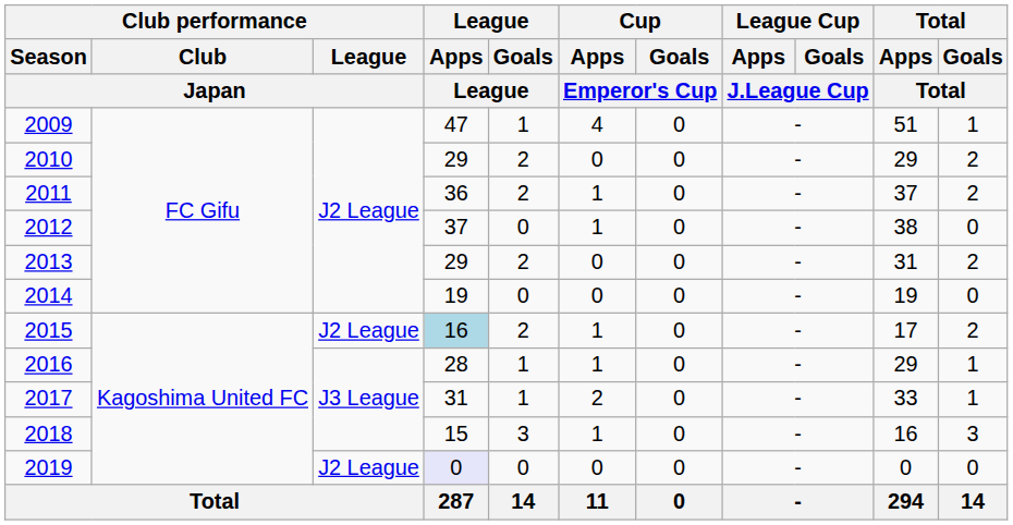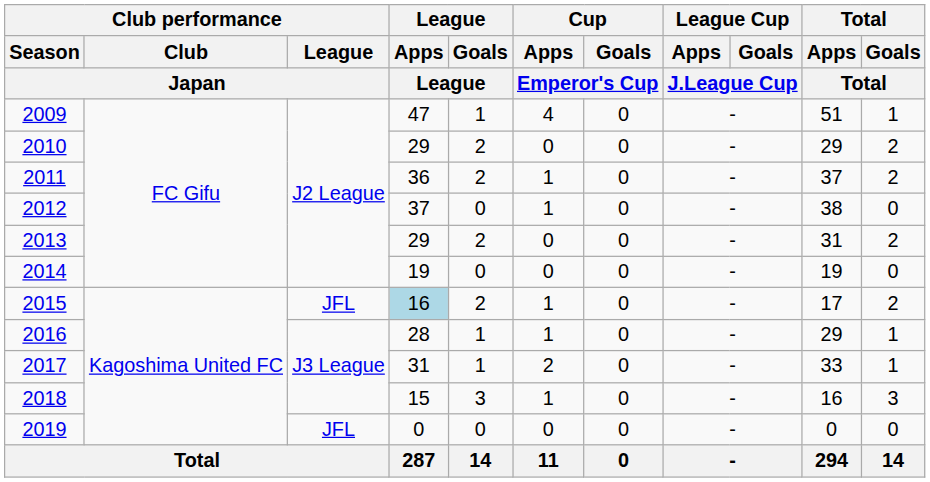 <table class="wikitable" style="text-align:center;">
 <tr>
 <th colspan=3>Club performance</th>
 <th colspan=2>League</th>
 <th colspan=2>Cup</th>
 <th colspan=2>League Cup</th>
 <th colspan=2>Total</th>
 </tr>
 <tr>
 <th>Season</th>
 <th>Club</th>
 <th>League</th>
 <th>Apps</th>
 <th>Goals</th>
 <th>Apps</th>
 <th>Goals</th>
 <th>Apps</th>
 <th>Goals</th>
 <th>Apps</th>
 <th>Goals</th>
 </tr>
 <tr>
 <th colspan=3>Japan</th>
 <th colspan=2>League</th>
 <th colspan=2><a href='#'>Emperor's Cup</a></th>
 <th colspan=2><a href='#'>J.League Cup</a></th>
 <th colspan=2>Total</th>
 </tr>
 <tr>
 <td><a href='#'>2009</a></td>
 <td rowspan="6"><a href='#'>FC Gifu</a></td>
 <td rowspan="6"><a href='#'>J2 League</a></td>
 <td>47</td>
 <td>1</td>
 <td>4</td>
 <td>0</td>
 <td colspan=2>-</td>
 <td>51</td>
 <td>1</td>
 </tr>
 <tr>
 <td><a href='#'>2010</a></td>
 <td>29</td>
 <td>2</td>
 <td>0</td>
 <td>0</td>
 <td colspan=2>-</td>
 <td>29</td>
 <td>2</td>
 </tr>
 <tr>
 <td><a href='#'>2011</a></td>
 <td>36</td>
 <td>2</td>
 <td>1</td>
 <td>0</td>
 <td colspan=2>-</td>
 <td>37</td>
 <td>2</td>
 </tr>
 <tr>
 <td><a href='#'>2012</a></td>
 <td>37</td>
 <td>0</td>
 <td>1</td>
 <td>0</td>
 <td colspan=2>-</td>
 <td>38</td>
 <td>0</td>
 </tr>
 <tr>
 <td><a href='#'>2013</a></td>
 <td>29</td>
 <td>2</td>
 <td>0</td>
 <td>0</td>
 <td colspan=2>-</td>
 <td>31</td>
 <td>2</td>
 </tr>
 <tr>
 <td><a href='#'>2014</a></td>
 <td>19</td>
 <td>0</td>
 <td>0</td>
 <td>0</td>
 <td colspan=2>-</td>
 <td>19</td>
 <td>0</td>
 </tr>
 <tr>
 <td><a href='#'>2015</a></td>
 <td rowspan="5"><a href='#'>Kagoshima United FC</a></td>
-<td><a href='#'>J2 League</a></td>
+<td><a href='#'>JFL</a></td>
 <td style="background: lightblue;">16</td>
 <td>2</td>
 <td>1</td>
 <td>0</td>
 <td colspan=2>-</td>
 <td>17</td>
 <td>2</td>
 </tr>
 <tr>
 <td><a href='#'>2016</a></td>
 <td rowspan="3"><a href='#'>J3 League</a></td>
 <td>28</td>
 <td>1</td>
 <td>1</td>
 <td>0</td>
 <td colspan=2>-</td>
 <td>29</td>
 <td>1</td>
 </tr>
 <tr>
 <td><a href='#'>2017</a></td>
 <td>31</td>
 <td>1</td>
 <td>2</td>
 <td>0</td>
 <td colspan=2>-</td>
 <td>33</td>
 <td>1</td>
 </tr>
 <tr>
 <td><a href='#'>2018</a></td>
 <td>15</td>
 <td>3</td>
 <td>1</td>
 <td>0</td>
 <td colspan=2>-</td>
 <td>16</td>
 <td>3</td>
 </tr>
 <tr>
 <td><a href='#'>2019</a></td>
-<td><a href='#'>J2 League</a></td>
-<td style="background: lavender;">0</td>
+<td><a href='#'>JFL</a></td>
+<td>0</td>
 <td>0</td>
 <td>0</td>
 <td>0</td>
 <td colspan=2>-</td>
 <td>0</td>
 <td>0</td>
 </tr>
 <tr>
 <th colspan=3>Total</th>
 <th>287</th>
 <th>14</th>
 <th>11</th>
 <th>0</th>
 <th colspan=2>-</th>
 <th>294</th>
 <th>14</th>
 </tr>
 </table>
